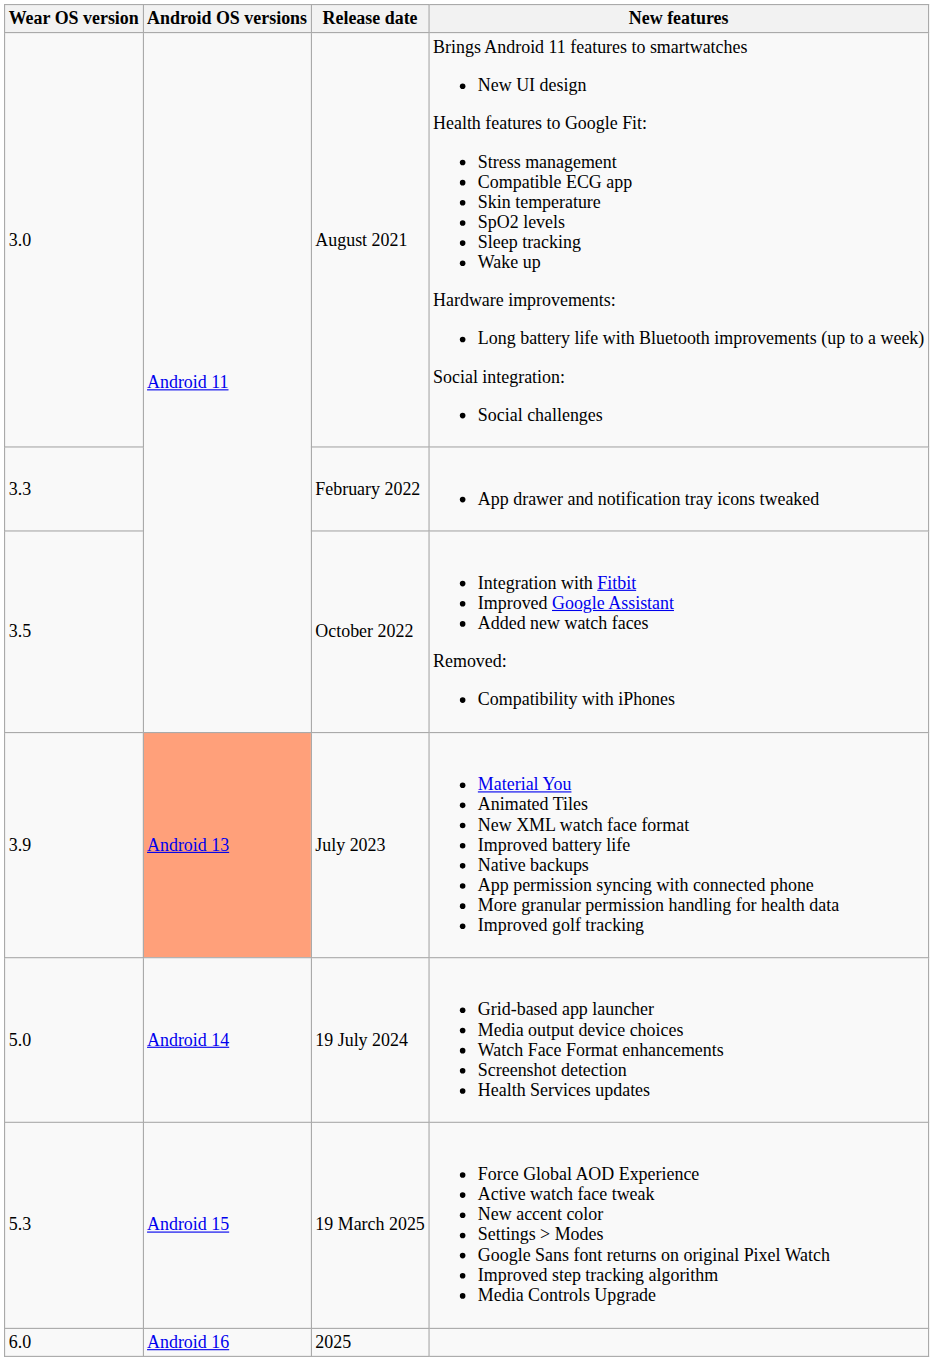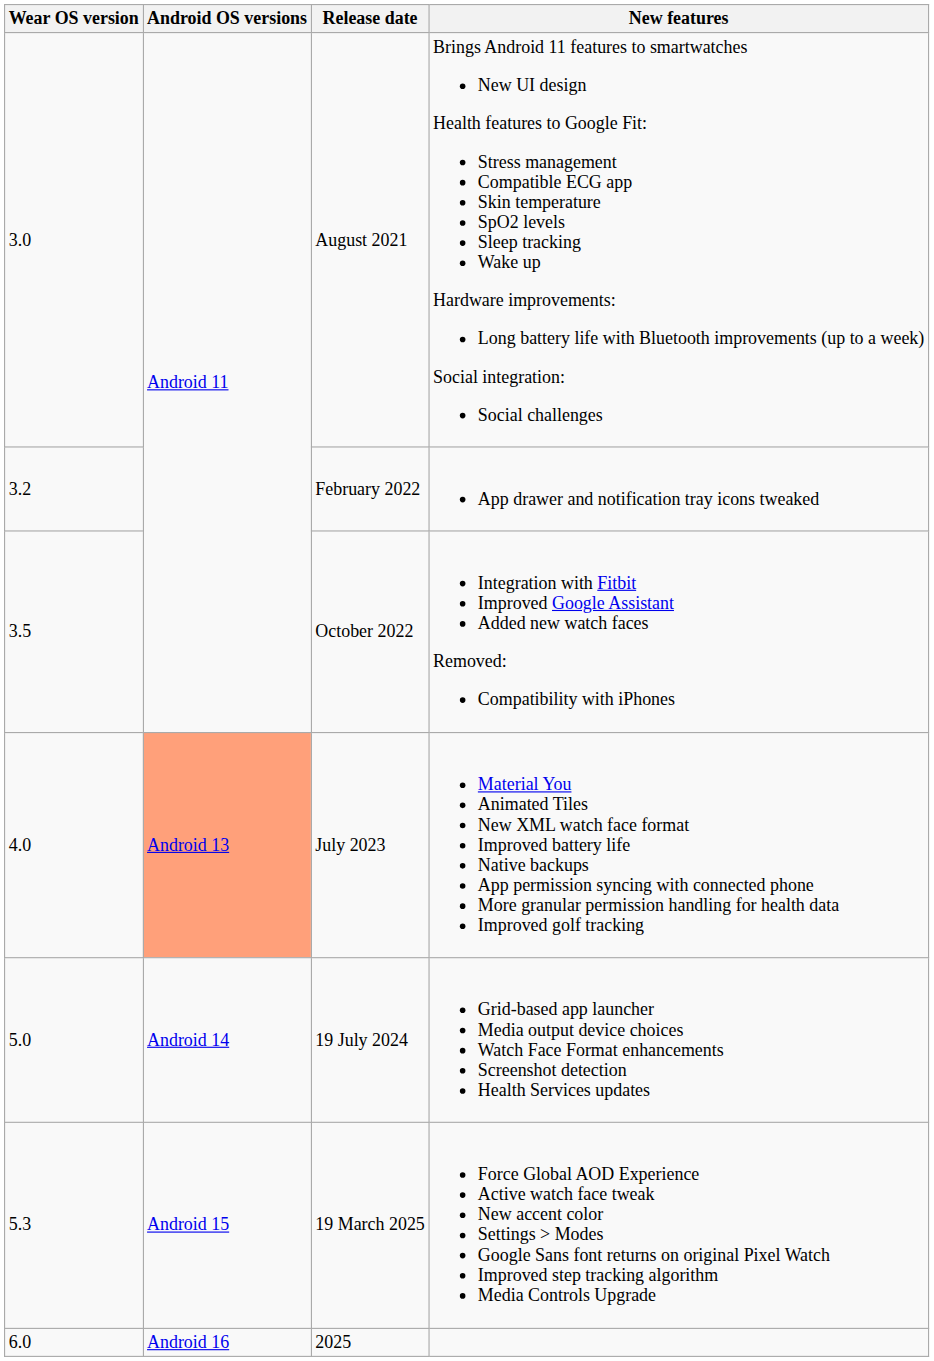 <table class="wikitable">
 <tr>
 <th>Wear OS version</th>
 <th>Android OS versions</th>
 <th>Release date</th>
 <th>New features</th>
 </tr>
 <tr>
 <td>3.0</td>
 <td rowspan=3><a href='#'>Android 11</a></td>
 <td>August 2021</td>
 <td>Brings Android 11 features to smartwatches<br><ul><li>New UI design</li></ul>Health features to Google Fit:<ul><li>Stress management</li><li>Compatible ECG app</li><li>Skin temperature</li><li>SpO2 levels</li><li>Sleep tracking</li><li>Wake up</li></ul>Hardware improvements:<ul><li>Long battery life with Bluetooth improvements (up to a week)</li></ul>Social integration:<ul><li>Social challenges</li></ul></td>
 </tr>
 <tr>
-<td>3.3</td>
+<td>3.2</td>
 <td>February 2022</td>
 <td><br><ul><li>App drawer and notification tray icons tweaked</li></ul></td>
 </tr>
 <tr>
 <td>3.5</td>
 <td>October 2022</td>
 <td><br><ul><li>Integration with <a href='#'>Fitbit</a></li><li>Improved <a href='#'>Google Assistant</a></li><li>Added new watch faces</li></ul>Removed:<ul><li>Compatibility with iPhones</li></ul></td>
 </tr>
 <tr>
-<td>3.9</td>
+<td>4.0</td>
 <td style="background: lightsalmon;"><a href='#'>Android 13</a></td>
 <td>July 2023</td>
 <td><br><ul><li><a href='#'>Material You</a></li><li>Animated Tiles</li><li>New XML watch face format</li><li>Improved battery life</li><li>Native backups</li><li>App permission syncing with connected phone</li><li>More granular permission handling for health data</li><li>Improved golf tracking</li></ul></td>
 </tr>
 <tr>
 <td>5.0</td>
 <td><a href='#'>Android 14</a></td>
 <td>19 July 2024</td>
 <td><br><ul><li>Grid-based app launcher</li><li>Media output device choices</li><li>Watch Face Format enhancements</li><li>Screenshot detection</li><li>Health Services updates</li></ul></td>
 </tr>
 <tr>
 <td>5.3</td>
 <td><a href='#'>Android 15</a></td>
 <td>19 March 2025</td>
 <td><br><ul><li>Force Global AOD Experience</li><li>Active watch face tweak</li><li>New accent color</li><li>Settings > Modes</li><li>Google Sans font returns on original Pixel Watch</li><li>Improved step tracking algorithm</li><li>Media Controls Upgrade</li></ul></td>
 </tr>
 <tr>
 <td>6.0</td>
 <td><a href='#'>Android 16</a></td>
 <td>2025</td>
 <td></td>
 </tr>
 </table>
